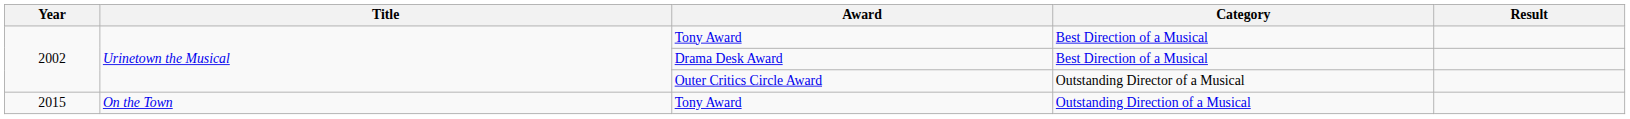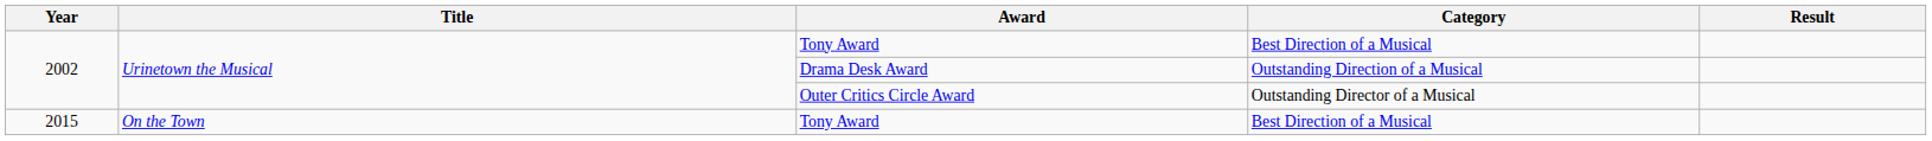 <table class="wikitable" width="95%">
 <tr>
 <th width="5%">Year</th>
 <th width="30%">Title</th>
 <th width="20%">Award</th>
 <th width="20%">Category</th>
 <th width="10%">Result</th>
 </tr>
 <tr>
 <td rowspan="3" align="center">2002</td>
 <td rowspan="3"><em><a href='#'>Urinetown the Musical</a></em></td>
 <td rowspan="1"><a href='#'>Tony Award</a></td>
 <td><a href='#'>Best Direction of a Musical</a></td>
 <td></td>
 </tr>
 <tr>
 <td rowspan="1"><a href='#'>Drama Desk Award</a></td>
-<td><a href='#'>Best Direction of a Musical</a></td>
+<td><a href='#'>Outstanding Direction of a Musical</a></td>
 <td></td>
 </tr>
 <tr>
 <td rowspan="1"><a href='#'>Outer Critics Circle Award</a></td>
 <td>Outstanding Director of a Musical</td>
 <td></td>
 </tr>
 <tr>
 <td rowspan="3" align="center">2015</td>
 <td rowspan="3"><em><a href='#'>On the Town</a></em></td>
 <td rowspan="1"><a href='#'>Tony Award</a></td>
-<td><a href='#'>Outstanding Direction of a Musical</a></td>
+<td><a href='#'>Best Direction of a Musical</a></td>
 <td></td>
 </tr>
 </table>
